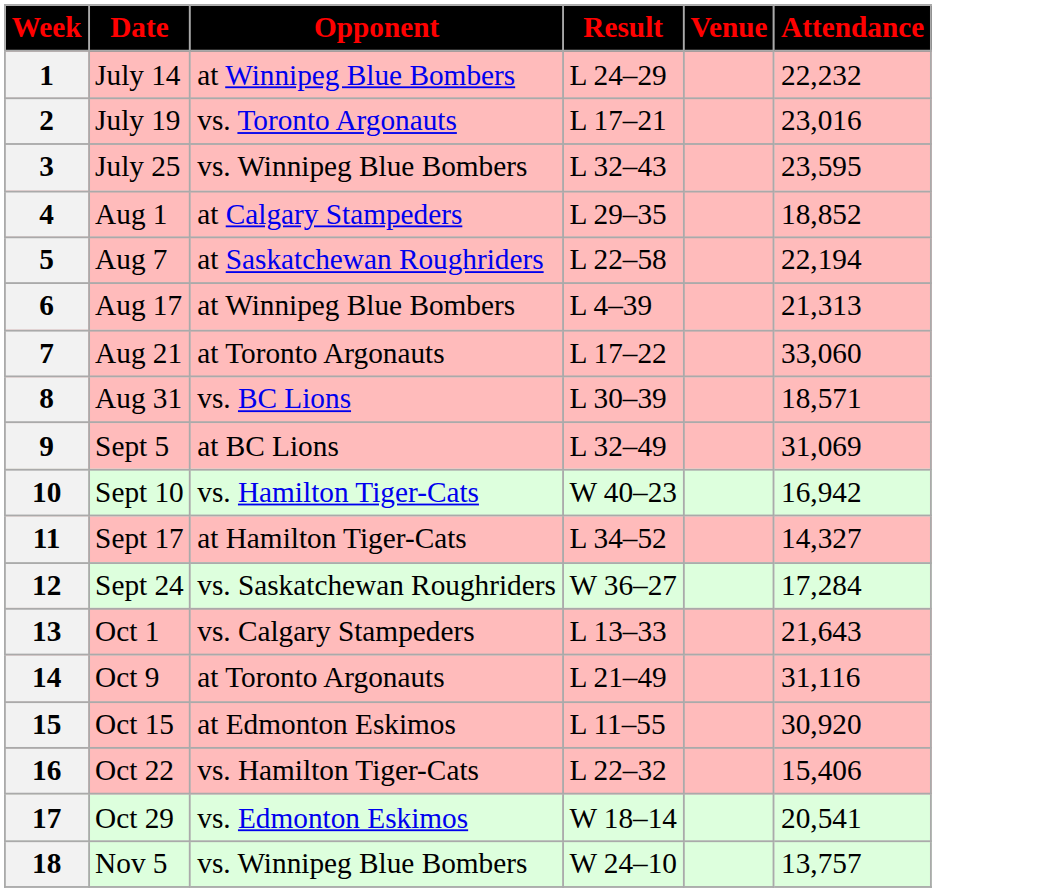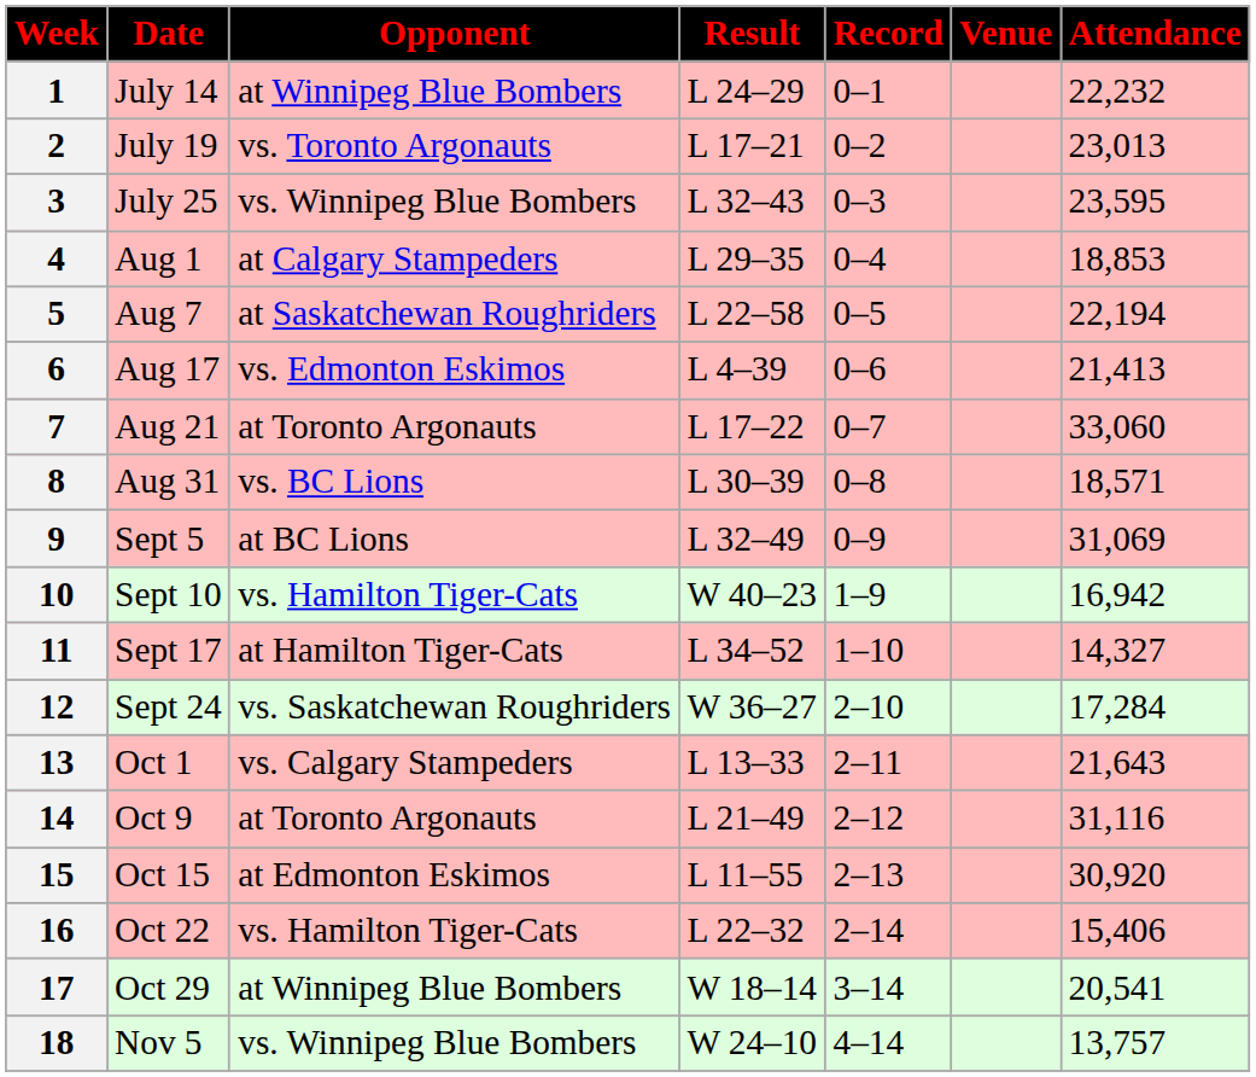 <table class="wikitable sortable sortable">
 <tr>
 <th style="background:#000000;color:#FF0000;">Week</th>
 <th style="background:#000000;color:#FF0000;">Date</th>
 <th style="background:#000000;color:#FF0000;">Opponent</th>
 <th style="background:#000000;color:#FF0000;">Result</th>
+<th style="background:#000000;color:#FF0000;">Record</th>
 <th style="background:#000000;color:#FF0000;">Venue</th>
 <th style="background:#000000;color:#FF0000;">Attendance</th>
 </tr>
 <tr style="background:#ffbbbb">
 <th>1</th>
 <td>July 14</td>
 <td>at <a href='#'>Winnipeg Blue Bombers</a></td>
 <td>L 24–29</td>
+<td>0–1</td>
 <td></td>
 <td>22,232</td>
 </tr>
 <tr style="background:#ffbbbb">
 <th>2</th>
 <td>July 19</td>
 <td>vs. <a href='#'>Toronto Argonauts</a></td>
 <td>L 17–21</td>
+<td>0–2</td>
 <td></td>
-<td>23,016</td>
+<td>23,013</td>
 </tr>
 <tr style="background:#ffbbbb">
 <th>3</th>
 <td>July 25</td>
 <td>vs. Winnipeg Blue Bombers</td>
 <td>L 32–43</td>
+<td>0–3</td>
 <td></td>
 <td>23,595</td>
 </tr>
 <tr style="background:#ffbbbb">
 <th>4</th>
 <td>Aug 1</td>
 <td>at <a href='#'>Calgary Stampeders</a></td>
 <td>L 29–35</td>
+<td>0–4</td>
 <td></td>
-<td>18,852</td>
+<td>18,853</td>
 </tr>
 <tr style="background:#ffbbbb">
 <th>5</th>
 <td>Aug 7</td>
 <td>at <a href='#'>Saskatchewan Roughriders</a></td>
 <td>L 22–58</td>
+<td>0–5</td>
 <td></td>
 <td>22,194</td>
 </tr>
 <tr style="background:#ffbbbb">
 <th>6</th>
 <td>Aug 17</td>
-<td>at Winnipeg Blue Bombers</td>
+<td>vs. <a href='#'>Edmonton Eskimos</a></td>
 <td>L 4–39</td>
+<td>0–6</td>
 <td></td>
-<td>21,313</td>
+<td>21,413</td>
 </tr>
 <tr style="background:#ffbbbb">
 <th>7</th>
 <td>Aug 21</td>
 <td>at Toronto Argonauts</td>
 <td>L 17–22</td>
+<td>0–7</td>
 <td></td>
 <td>33,060</td>
 </tr>
 <tr style="background:#ffbbbb">
 <th>8</th>
 <td>Aug 31</td>
 <td>vs. <a href='#'>BC Lions</a></td>
 <td>L 30–39</td>
+<td>0–8</td>
 <td></td>
 <td>18,571</td>
 </tr>
 <tr style="background:#ffbbbb">
 <th>9</th>
 <td>Sept 5</td>
 <td>at BC Lions</td>
 <td>L 32–49</td>
+<td>0–9</td>
 <td></td>
 <td>31,069</td>
 </tr>
 <tr style="background:#ddffdd">
 <th>10</th>
 <td>Sept 10</td>
 <td>vs. <a href='#'>Hamilton Tiger-Cats</a></td>
 <td>W 40–23</td>
+<td>1–9</td>
 <td></td>
 <td>16,942</td>
 </tr>
 <tr style="background:#ffbbbb">
 <th>11</th>
 <td>Sept 17</td>
 <td>at Hamilton Tiger-Cats</td>
 <td>L 34–52</td>
+<td>1–10</td>
 <td></td>
 <td>14,327</td>
 </tr>
 <tr style="background:#ddffdd">
 <th>12</th>
 <td>Sept 24</td>
 <td>vs. Saskatchewan Roughriders</td>
 <td>W 36–27</td>
+<td>2–10</td>
 <td></td>
 <td>17,284</td>
 </tr>
 <tr style="background:#ffbbbb">
 <th>13</th>
 <td>Oct 1</td>
 <td>vs. Calgary Stampeders</td>
 <td>L 13–33</td>
+<td>2–11</td>
 <td></td>
 <td>21,643</td>
 </tr>
 <tr style="background:#ffbbbb">
 <th>14</th>
 <td>Oct 9</td>
 <td>at Toronto Argonauts</td>
 <td>L 21–49</td>
+<td>2–12</td>
 <td></td>
 <td>31,116</td>
 </tr>
 <tr style="background:#ffbbbb">
 <th>15</th>
 <td>Oct 15</td>
 <td>at Edmonton Eskimos</td>
 <td>L 11–55</td>
+<td>2–13</td>
 <td></td>
 <td>30,920</td>
 </tr>
 <tr style="background:#ffbbbb">
 <th>16</th>
 <td>Oct 22</td>
 <td>vs. Hamilton Tiger-Cats</td>
 <td>L 22–32</td>
+<td>2–14</td>
 <td></td>
 <td>15,406</td>
 </tr>
 <tr style="background:#ddffdd">
 <th>17</th>
 <td>Oct 29</td>
-<td>vs. <a href='#'>Edmonton Eskimos</a></td>
+<td>at Winnipeg Blue Bombers</td>
 <td>W 18–14</td>
+<td>3–14</td>
 <td></td>
 <td>20,541</td>
 </tr>
 <tr style="background:#ddffdd">
 <th>18</th>
 <td>Nov 5</td>
 <td>vs. Winnipeg Blue Bombers</td>
 <td>W 24–10</td>
+<td>4–14</td>
 <td></td>
 <td>13,757</td>
 </tr>
 </table>
